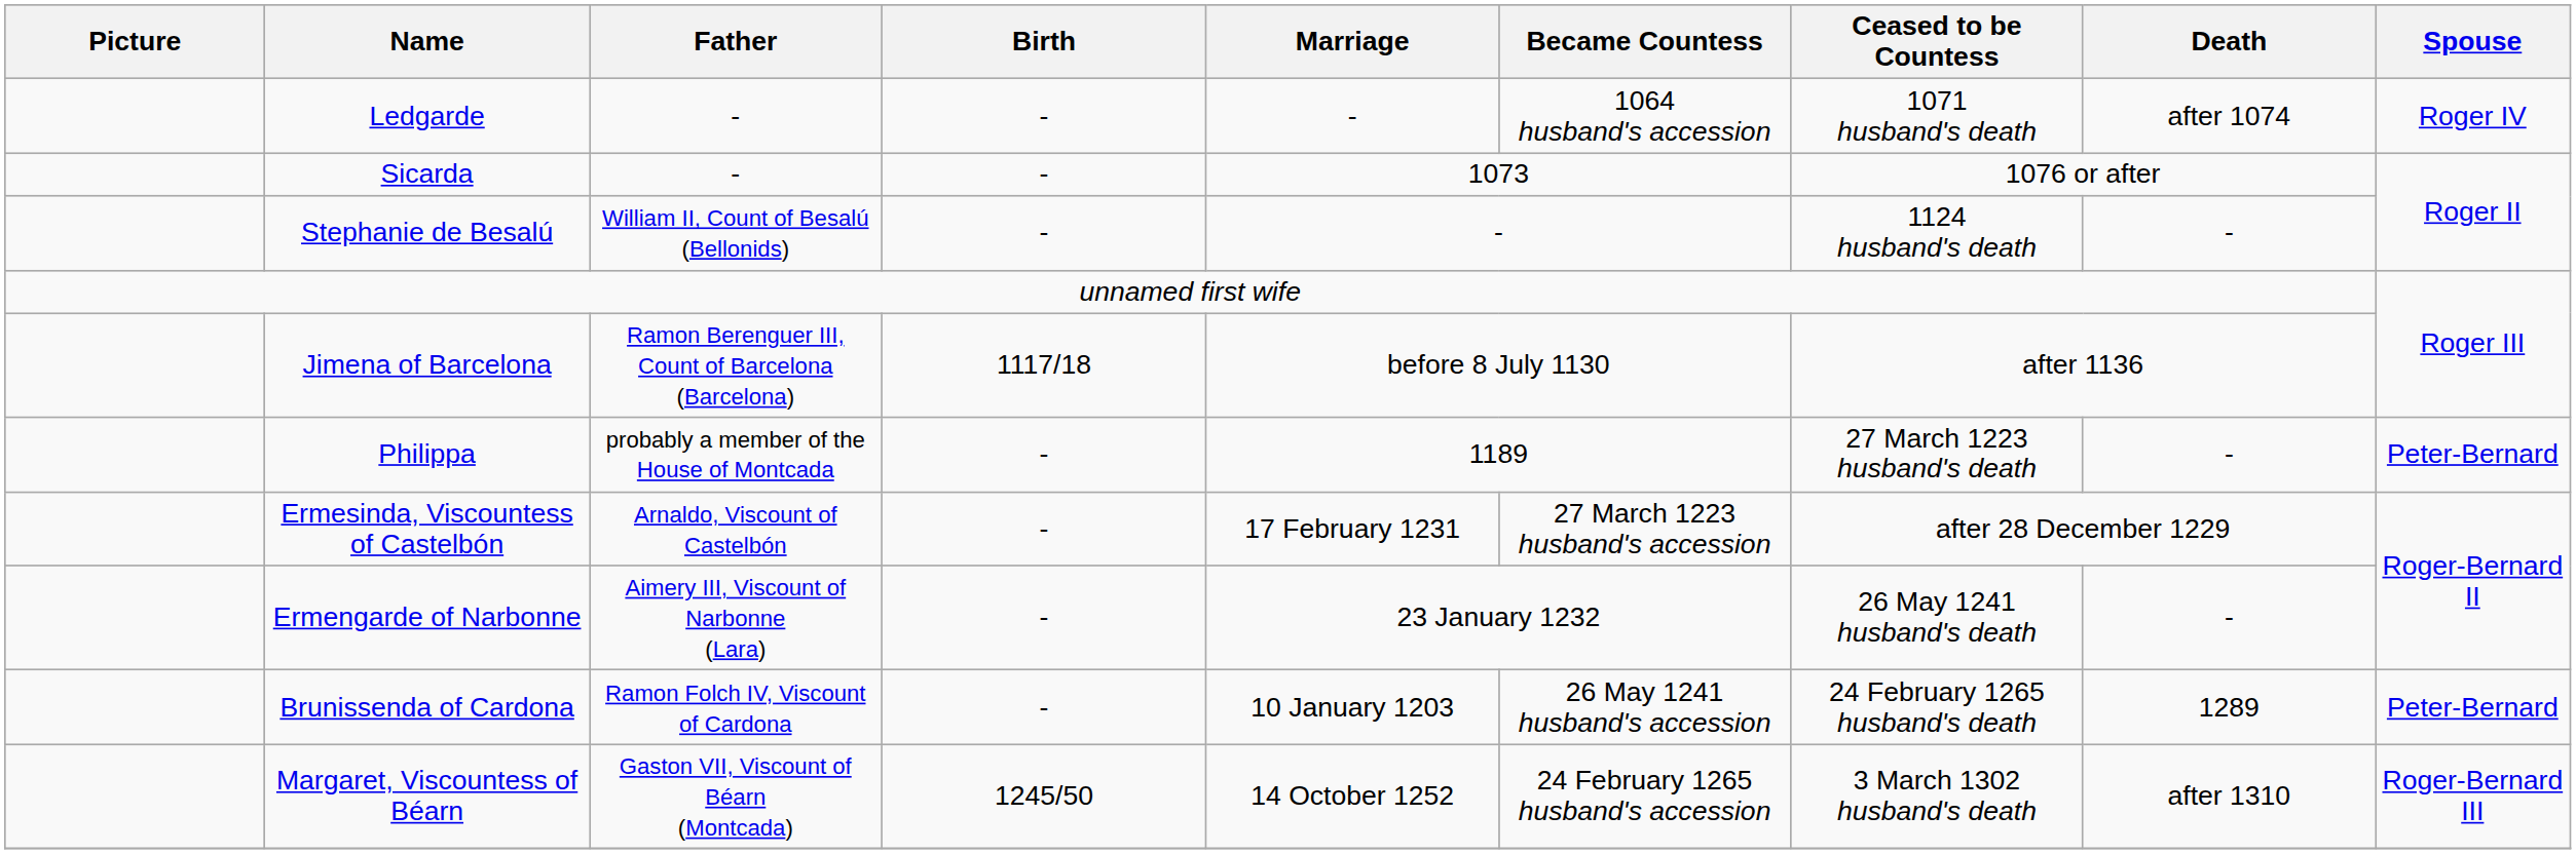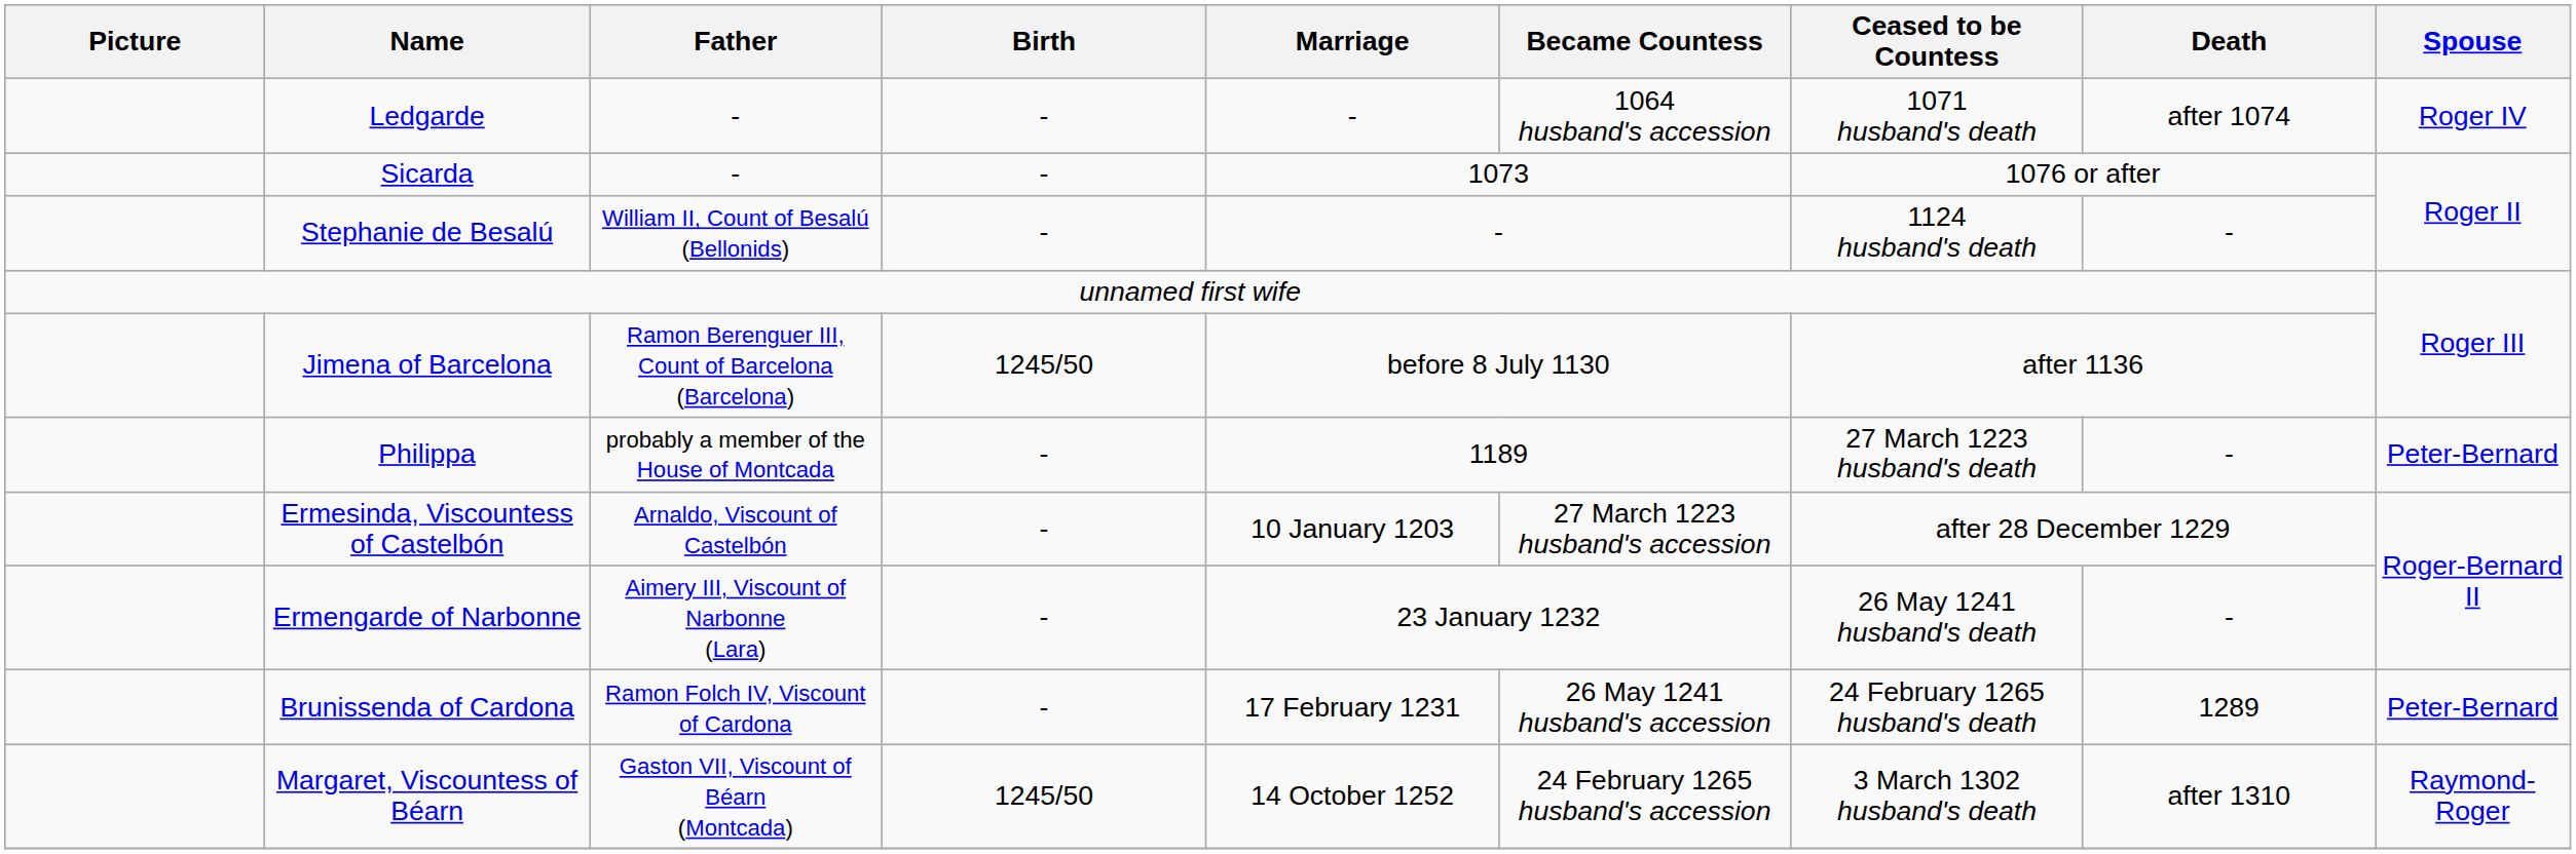 <table width=95% class="wikitable">
 <tr>
 <th width = "8%">Picture</th>
 <th width = "10%">Name</th>
 <th width = "9%">Father</th>
 <th width = "10%">Birth</th>
 <th width = "9%">Marriage</th>
 <th width = "9%">Became Countess</th>
 <th width = "9%">Ceased to be Countess</th>
 <th width = "9%">Death</th>
 <th width = "6%"><a href='#'>Spouse</a></th>
 </tr>
 <tr>
 <td align="center"></td>
 <td align="center"><a href='#'>Ledgarde</a></td>
 <td align="center">-</td>
 <td align="center">-</td>
 <td align="center">-</td>
 <td align="center">1064<br><em>husband's accession</em></td>
 <td align="center">1071<br><em>husband's death</em></td>
 <td align="center">after 1074</td>
 <td align="center"><a href='#'>Roger IV</a></td>
 </tr>
 <tr>
 <td align="center"></td>
 <td align="center"><a href='#'>Sicarda</a></td>
 <td align="center">-</td>
 <td align="center">-</td>
 <td align="center" colspan="2">1073</td>
 <td align="center" colspan="2">1076 or after</td>
 <td align="center" rowspan="2"><a href='#'>Roger II</a></td>
 </tr>
 <tr>
 <td align="center"></td>
 <td align="center"><a href='#'>Stephanie de Besalú</a></td>
 <td align="center"><small><a href='#'>William II, Count of Besalú</a><br>(<a href='#'>Bellonids</a>)</small></td>
 <td align="center">-</td>
 <td align="center" colspan="2">-</td>
 <td align="center">1124<br><em>husband's death</em></td>
 <td align="center">-</td>
 </tr>
 <tr>
 <td align="center" colspan="8"><em>unnamed first wife</em></td>
 <td align="center" rowspan="2"><a href='#'>Roger III</a></td>
 </tr>
 <tr>
 <td align="center"></td>
 <td align="center"><a href='#'>Jimena of Barcelona</a></td>
 <td align="center"><small><a href='#'>Ramon Berenguer III, Count of Barcelona</a><br>(<a href='#'>Barcelona</a>)</small></td>
-<td align="center">1117/18</td>
+<td align="center">1245/50</td>
 <td align="center" colspan="2">before 8 July 1130</td>
 <td align="center" colspan="2">after 1136</td>
 </tr>
 <tr>
 <td align="center"></td>
 <td align="center"><a href='#'>Philippa</a></td>
 <td align="center"><small>probably a member of the <a href='#'>House of Montcada</a></small></td>
 <td align="center">-</td>
 <td align="center" colspan="2">1189</td>
 <td align="center">27 March 1223<br><em>husband's death</em></td>
 <td align="center">-</td>
 <td align="center"><a href='#'>Peter-Bernard</a></td>
 </tr>
 <tr>
 <td align="center"></td>
 <td align="center"><a href='#'>Ermesinda, Viscountess of Castelbón</a></td>
 <td align="center"><small><a href='#'>Arnaldo, Viscount of Castelbón</a></small></td>
 <td align="center">-</td>
-<td align="center">17 February 1231</td>
+<td align="center">10 January 1203</td>
 <td align="center">27 March 1223<br><em>husband's accession</em></td>
 <td align="center" colspan="2">after 28 December 1229</td>
 <td align="center" rowspan="2"><a href='#'>Roger-Bernard II</a></td>
 </tr>
 <tr>
 <td align="center"></td>
 <td align="center"><a href='#'>Ermengarde of Narbonne</a></td>
 <td align="center"><small><a href='#'>Aimery III, Viscount of Narbonne</a><br>(<a href='#'>Lara</a>)</small></td>
 <td align="center">-</td>
 <td align="center" colspan="2">23 January 1232</td>
 <td align="center">26 May 1241<br><em>husband's death</em></td>
 <td align="center">-</td>
 </tr>
 <tr>
 <td align="center"></td>
 <td align="center"><a href='#'>Brunissenda of Cardona</a></td>
 <td align="center"><small><a href='#'>Ramon Folch IV, Viscount of Cardona</a></small></td>
 <td align="center">-</td>
-<td align="center">10 January 1203</td>
+<td align="center">17 February 1231</td>
 <td align="center">26 May 1241<br><em>husband's accession</em></td>
 <td align="center">24 February 1265<br><em>husband's death</em></td>
 <td align="center">1289</td>
 <td align="center"><a href='#'>Peter-Bernard</a></td>
 </tr>
 <tr>
 <td align="center"></td>
 <td align="center"><a href='#'>Margaret, Viscountess of Béarn</a></td>
 <td align="center"><small><a href='#'>Gaston VII, Viscount of Béarn</a><br>(<a href='#'>Montcada</a>)</small></td>
 <td align="center">1245/50</td>
 <td align="center">14 October 1252</td>
 <td align="center">24 February 1265<br><em>husband's accession</em></td>
 <td align="center">3 March 1302<br><em>husband's death</em></td>
 <td align="center">after 1310</td>
-<td align="center"><a href='#'>Roger-Bernard III</a></td>
+<td align="center"><a href='#'>Raymond-Roger</a></td>
 </tr>
 <tr>
 </tr>
 </table>
